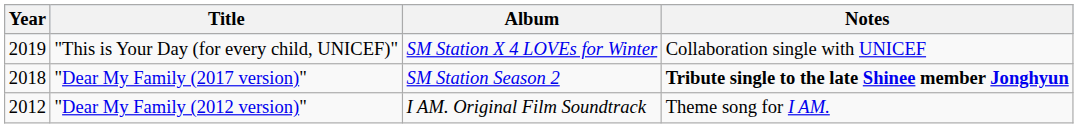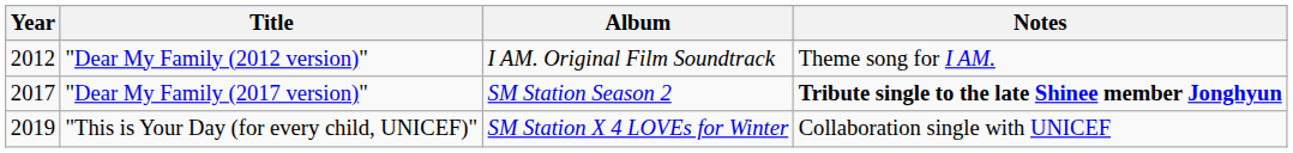 <table class="wikitable">
 <tr style="background:#b0c4de; text-align:center;">
 <th>Year</th>
 <th>Title</th>
 <th>Album</th>
 <th>Notes</th>
 </tr>
 <tr>
+<td>2012</td>
+<td>"<a href='#'>Dear My Family (2012 version)</a>"</td>
+<td><em>I AM. Original Film Soundtrack</em></td>
+<td>Theme song for <em><a href='#'>I AM.</a></em></td>
+</tr>
+<tr>
+<td>2017</td>
+<td>"<a href='#'>Dear My Family (2017 version)</a>"</td>
+<td><em><a href='#'>SM Station Season 2</a></em></td>
+<td><strong>Tribute single to the late <a href='#'>Shinee</a> member <a href='#'>Jonghyun</a></strong></td>
+</tr>
+<tr>
 <td>2019</td>
 <td>"This is Your Day (for every child, UNICEF)"</td>
 <td><em><a href='#'>SM Station X 4 LOVEs for Winter</a></em></td>
 <td>Collaboration single with <a href='#'>UNICEF</a></td>
 </tr>
-<tr>
-<td>2018</td>
-<td>"<a href='#'>Dear My Family (2017 version)</a>"</td>
-<td><em><a href='#'>SM Station Season 2</a></em></td>
-<td><strong>Tribute single to the late <a href='#'>Shinee</a> member <a href='#'>Jonghyun</a></strong></td>
-</tr>
-<tr>
-<td>2012</td>
-<td>"<a href='#'>Dear My Family (2012 version)</a>"</td>
-<td><em>I AM. Original Film Soundtrack</em></td>
-<td>Theme song for <em><a href='#'>I AM.</a></em></td>
-</tr>
 </table>
